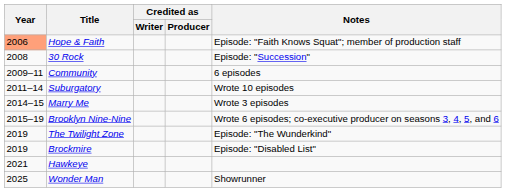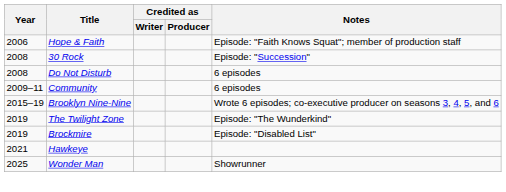 <table class="wikitable">
 <tr>
 <th rowspan="2">Year</th>
 <th rowspan="2">Title</th>
 <th colspan="2">Credited as</th>
 <th rowspan="2">Notes</th>
 </tr>
 <tr>
 <th>Writer</th>
 <th>Producer</th>
 </tr>
 <tr>
-<td style="background: lightsalmon;">2006</td>
+<td>2006</td>
 <td><em><a href='#'>Hope & Faith</a></em></td>
 <td></td>
 <td></td>
 <td>Episode: "Faith Knows Squat"; member of production staff</td>
 </tr>
 <tr>
 <td>2008</td>
 <td><em><a href='#'>30 Rock</a></em></td>
 <td></td>
 <td></td>
 <td>Episode: "<a href='#'>Succession</a>"</td>
 </tr>
 <tr>
+<td>2008</td>
+<td><em><a href='#'>Do Not Disturb</a></em></td>
+<td></td>
+<td></td>
+<td>6 episodes</td>
+</tr>
+<tr>
 <td>2009–11</td>
 <td><em><a href='#'>Community</a></em></td>
 <td></td>
 <td></td>
 <td>6 episodes</td>
-</tr>
-<tr>
-<td>2011–14</td>
-<td><em><a href='#'>Suburgatory</a></em></td>
-<td></td>
-<td></td>
-<td>Wrote 10 episodes</td>
-</tr>
-<tr>
-<td>2014–15</td>
-<td><em><a href='#'>Marry Me</a></em></td>
-<td></td>
-<td></td>
-<td>Wrote 3 episodes</td>
 </tr>
 <tr>
 <td>2015–19</td>
 <td><em><a href='#'>Brooklyn Nine-Nine</a></em></td>
 <td></td>
 <td></td>
 <td>Wrote 6 episodes; co-executive producer on seasons <a href='#'>3</a>, <a href='#'>4</a>, <a href='#'>5</a>, and <a href='#'>6</a></td>
 </tr>
 <tr>
 <td>2019</td>
 <td><em><a href='#'>The Twilight Zone</a></em></td>
 <td></td>
 <td></td>
 <td>Episode: "The Wunderkind"</td>
 </tr>
 <tr>
 <td>2019</td>
 <td><em><a href='#'>Brockmire</a></em></td>
 <td></td>
 <td></td>
 <td>Episode: "Disabled List"</td>
 </tr>
 <tr>
 <td>2021</td>
 <td><em><a href='#'>Hawkeye</a></em></td>
 <td></td>
 <td></td>
 <td></td>
 </tr>
 <tr>
 <td>2025</td>
 <td><em><a href='#'>Wonder Man</a></em></td>
 <td></td>
 <td></td>
 <td>Showrunner</td>
 </tr>
 </table>
